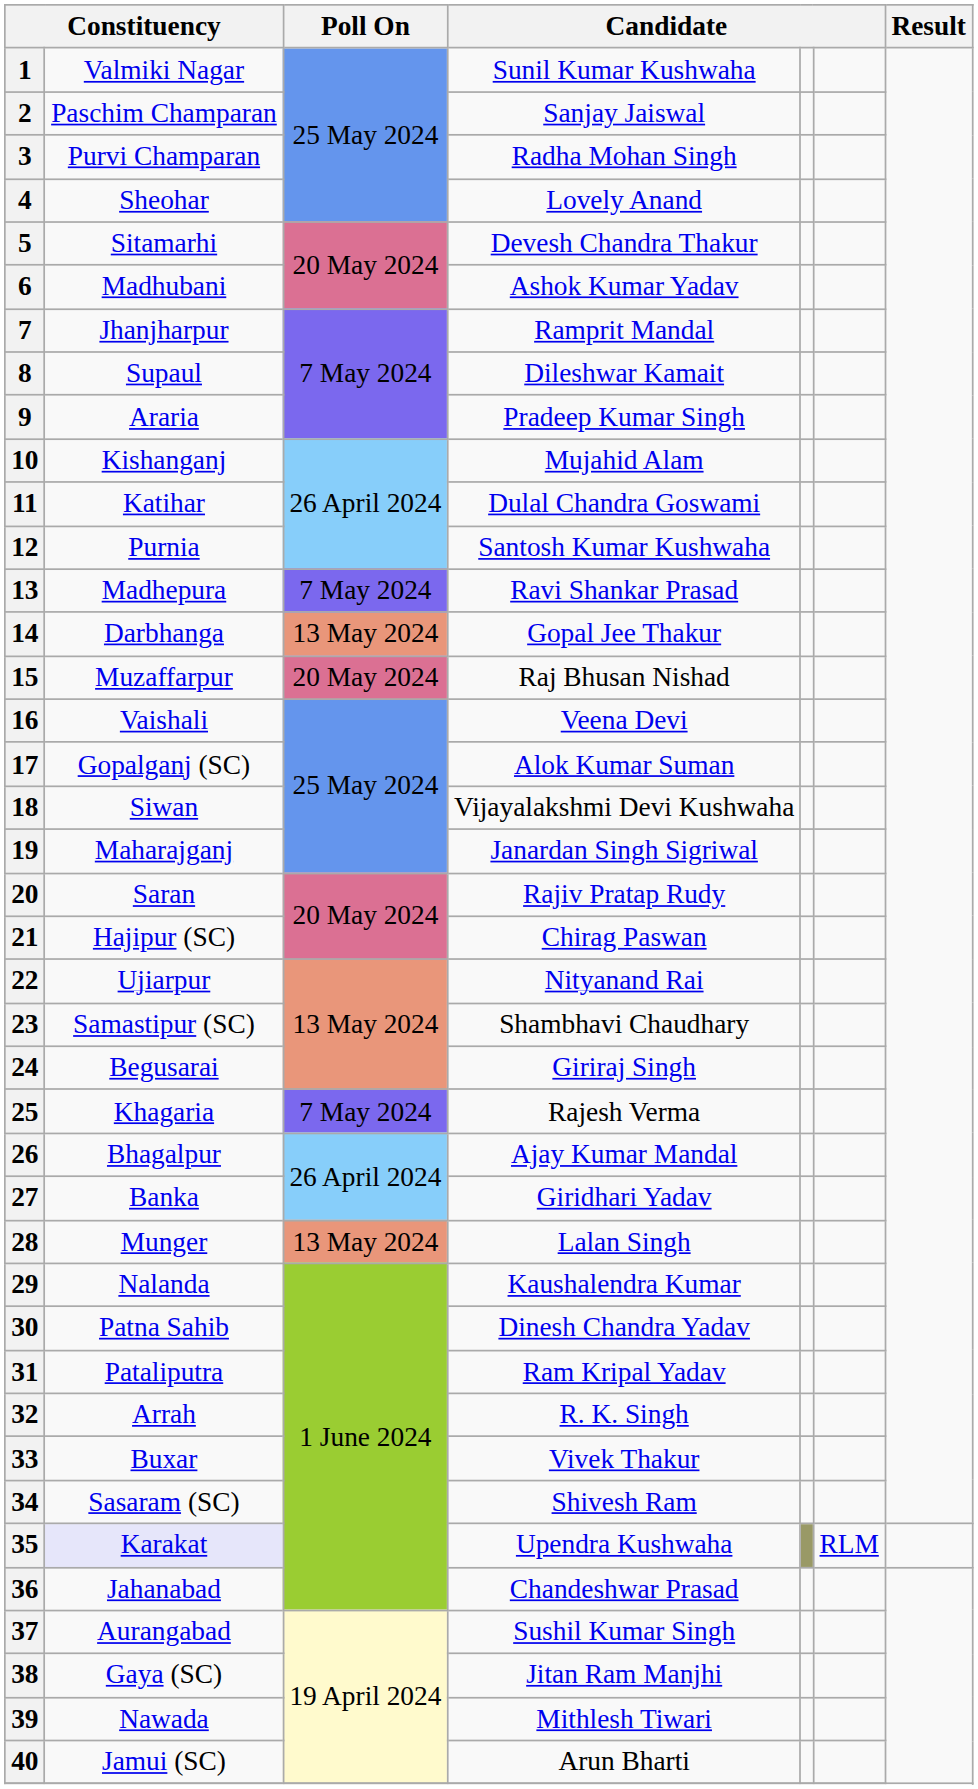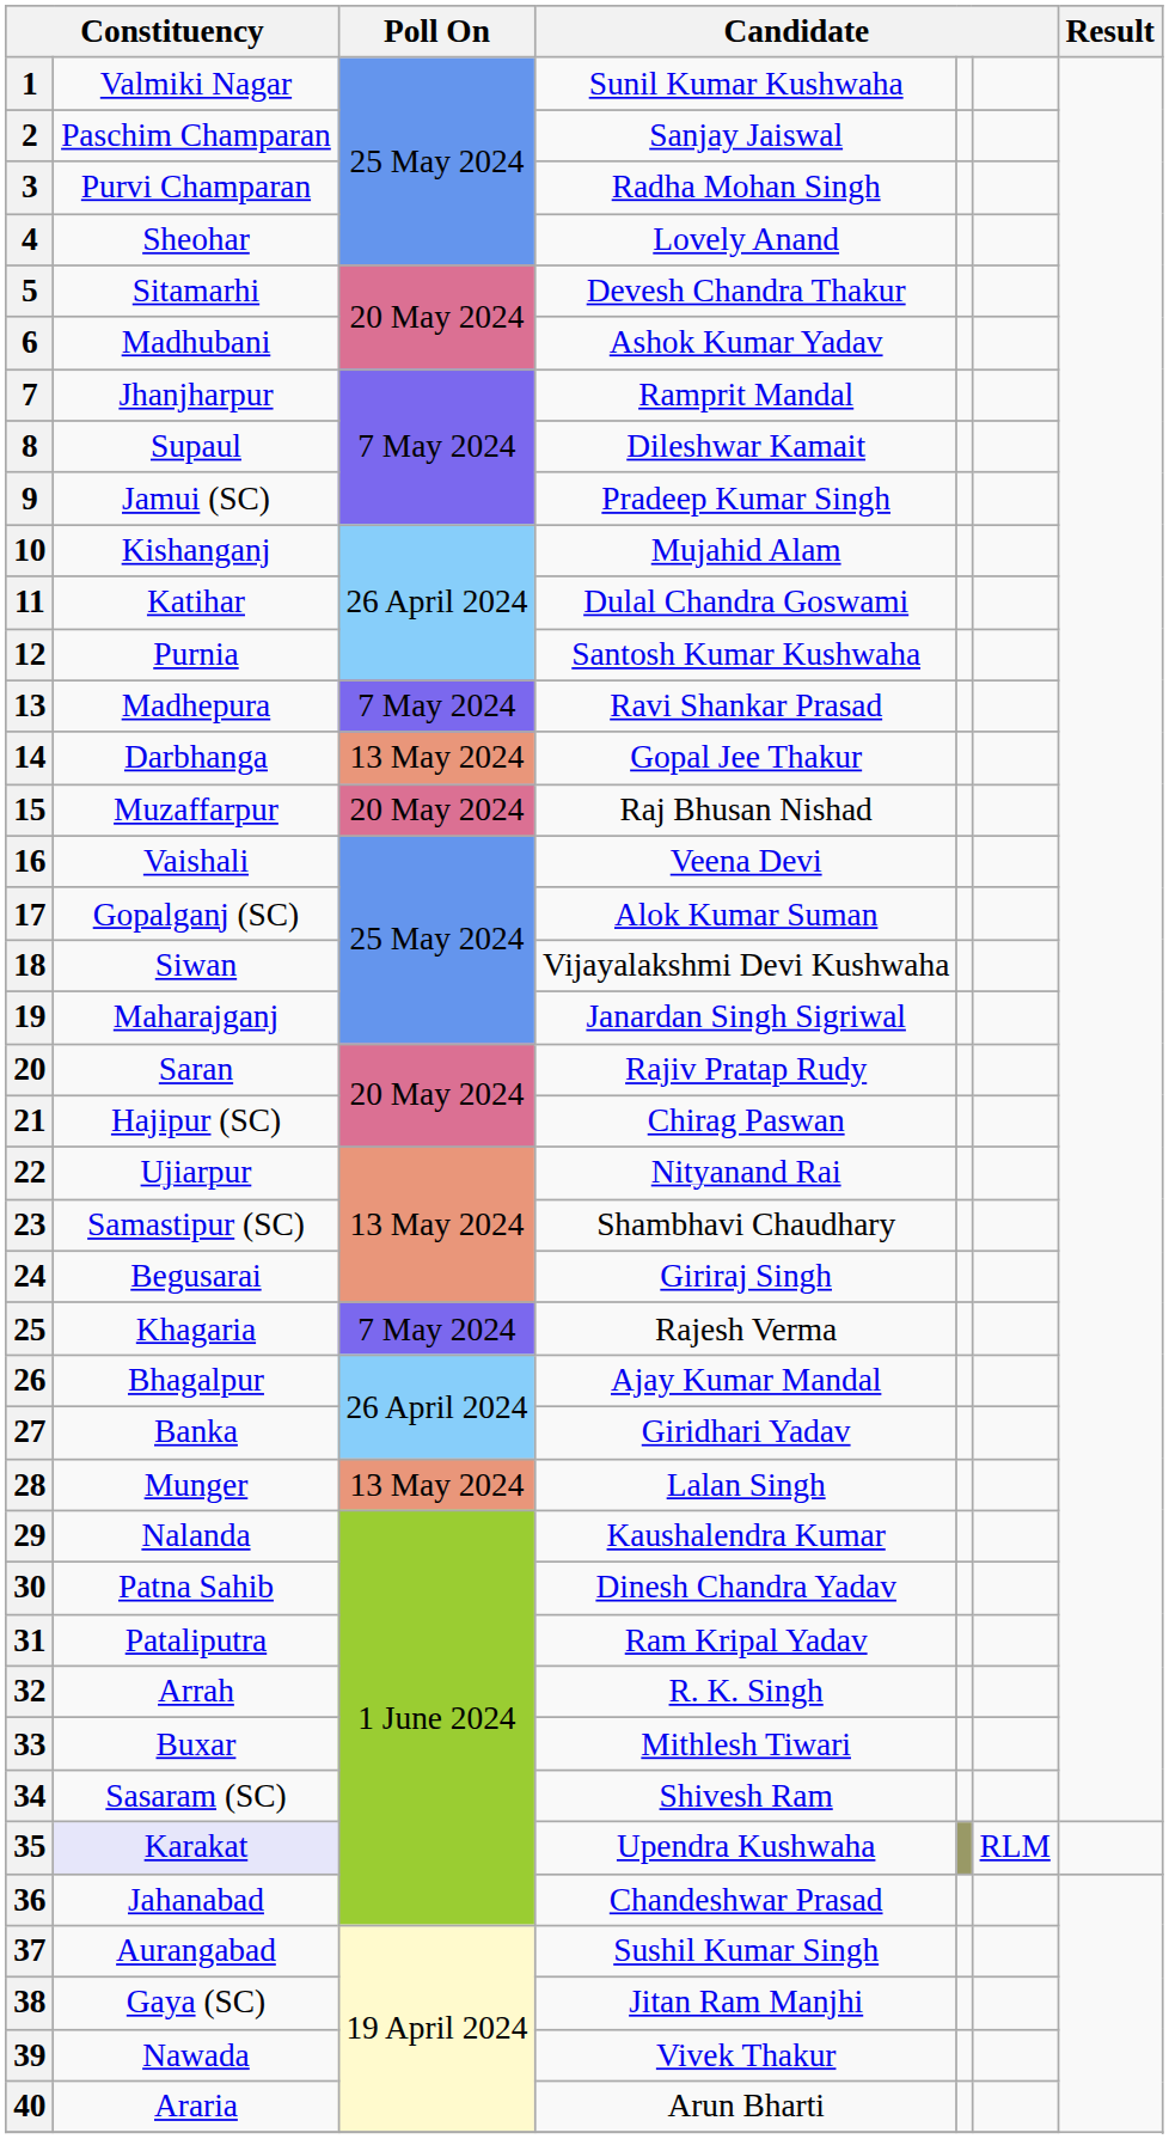 <table class="wikitable sortable" style="text-align:center;">
 <tr>
 <th colspan="2">Constituency</th>
 <th>Poll On</th>
 <th colspan="3">Candidate</th>
 <th>Result</th>
 </tr>
 <tr>
 <th>1</th>
 <td><a href='#'>Valmiki Nagar</a></td>
 <td rowspan="4" bgcolor=#6495ED>25 May 2024</td>
 <td><a href='#'>Sunil Kumar Kushwaha</a></td>
 <td></td>
 <td></td>
 </tr>
 <tr>
 <th>2</th>
 <td><a href='#'>Paschim Champaran</a></td>
 <td><a href='#'>Sanjay Jaiswal</a></td>
 <td></td>
 <td></td>
 </tr>
 <tr>
 <th>3</th>
 <td><a href='#'>Purvi Champaran</a></td>
 <td><a href='#'>Radha Mohan Singh</a></td>
 <td></td>
 <td></td>
 </tr>
 <tr>
 <th>4</th>
 <td><a href='#'>Sheohar</a></td>
 <td><a href='#'>Lovely Anand</a></td>
 <td></td>
 <td></td>
 </tr>
 <tr>
 <th>5</th>
 <td><a href='#'>Sitamarhi</a></td>
 <td rowspan="2" bgcolor=#DB7093>20 May 2024</td>
 <td><a href='#'>Devesh Chandra Thakur</a></td>
 <td></td>
 <td></td>
 </tr>
 <tr>
 <th>6</th>
 <td><a href='#'>Madhubani</a></td>
 <td><a href='#'>Ashok Kumar Yadav</a></td>
 <td></td>
 <td></td>
 </tr>
 <tr>
 <th>7</th>
 <td><a href='#'>Jhanjharpur</a></td>
 <td rowspan="3" bgcolor=#7B68EE>7 May 2024</td>
 <td><a href='#'>Ramprit Mandal</a></td>
 <td></td>
 <td></td>
 </tr>
 <tr>
 <th>8</th>
 <td><a href='#'>Supaul</a></td>
 <td><a href='#'>Dileshwar Kamait</a></td>
 <td></td>
 <td></td>
 </tr>
 <tr>
 <th>9</th>
-<td><a href='#'>Araria</a></td>
+<td><a href='#'>Jamui</a> (SC)</td>
 <td><a href='#'>Pradeep Kumar Singh</a></td>
 <td></td>
 <td></td>
 </tr>
 <tr>
 <th>10</th>
 <td><a href='#'>Kishanganj</a></td>
 <td rowspan="3" bgcolor=#87CEFA>26 April 2024</td>
 <td><a href='#'>Mujahid Alam</a></td>
 <td></td>
 <td></td>
 </tr>
 <tr>
 <th>11</th>
 <td><a href='#'>Katihar</a></td>
 <td><a href='#'>Dulal Chandra Goswami</a></td>
 <td></td>
 <td></td>
 </tr>
 <tr>
 <th>12</th>
 <td><a href='#'>Purnia</a></td>
 <td><a href='#'>Santosh Kumar Kushwaha</a></td>
 <td></td>
 <td></td>
 </tr>
 <tr>
 <th>13</th>
 <td><a href='#'>Madhepura</a></td>
 <td bgcolor=#7B68EE>7 May 2024</td>
 <td><a href='#'>Ravi Shankar Prasad</a></td>
 <td></td>
 <td></td>
 </tr>
 <tr>
 <th>14</th>
 <td><a href='#'>Darbhanga</a></td>
 <td bgcolor=#E9967A>13 May 2024</td>
 <td><a href='#'>Gopal Jee Thakur</a></td>
 <td></td>
 <td></td>
 </tr>
 <tr>
 <th>15</th>
 <td><a href='#'>Muzaffarpur</a></td>
 <td bgcolor=#DB7093>20 May 2024</td>
 <td>Raj Bhusan Nishad</td>
 <td></td>
 <td></td>
 </tr>
 <tr>
 <th>16</th>
 <td><a href='#'>Vaishali</a></td>
 <td rowspan="4" bgcolor=#6495ED>25 May 2024</td>
 <td><a href='#'>Veena Devi</a></td>
 <td></td>
 <td></td>
 </tr>
 <tr>
 <th>17</th>
 <td><a href='#'>Gopalganj</a> (SC)</td>
 <td><a href='#'>Alok Kumar Suman</a></td>
 <td></td>
 <td></td>
 </tr>
 <tr>
 <th>18</th>
 <td><a href='#'>Siwan</a></td>
 <td>Vijayalakshmi Devi Kushwaha</td>
 <td></td>
 <td></td>
 </tr>
 <tr>
 <th>19</th>
 <td><a href='#'>Maharajganj</a></td>
 <td><a href='#'>Janardan Singh Sigriwal</a></td>
 <td></td>
 <td></td>
 </tr>
 <tr>
 <th>20</th>
 <td><a href='#'>Saran</a></td>
 <td rowspan="2" bgcolor=#DB7093>20 May 2024</td>
 <td><a href='#'>Rajiv Pratap Rudy</a></td>
 <td></td>
 <td></td>
 </tr>
 <tr>
 <th>21</th>
 <td><a href='#'>Hajipur</a> (SC)</td>
 <td><a href='#'>Chirag Paswan</a></td>
 <td></td>
 <td></td>
 </tr>
 <tr>
 <th>22</th>
 <td><a href='#'>Ujiarpur</a></td>
 <td rowspan="3" bgcolor=#E9967A>13 May 2024</td>
 <td><a href='#'>Nityanand Rai</a></td>
 <td></td>
 <td></td>
 </tr>
 <tr>
 <th>23</th>
 <td><a href='#'>Samastipur</a> (SC)</td>
 <td>Shambhavi Chaudhary</td>
 <td></td>
 <td></td>
 </tr>
 <tr>
 <th>24</th>
 <td><a href='#'>Begusarai</a></td>
 <td><a href='#'>Giriraj Singh</a></td>
 <td></td>
 <td></td>
 </tr>
 <tr>
 <th>25</th>
 <td><a href='#'>Khagaria</a></td>
 <td bgcolor=#7B68EE>7 May 2024</td>
 <td>Rajesh Verma</td>
 <td></td>
 <td></td>
 </tr>
 <tr>
 <th>26</th>
 <td><a href='#'>Bhagalpur</a></td>
 <td rowspan="2" bgcolor=#87CEFA>26 April 2024</td>
 <td><a href='#'>Ajay Kumar Mandal</a></td>
 <td></td>
 <td></td>
 </tr>
 <tr>
 <th>27</th>
 <td><a href='#'>Banka</a></td>
 <td><a href='#'>Giridhari Yadav</a></td>
 <td></td>
 <td></td>
 </tr>
 <tr>
 <th>28</th>
 <td><a href='#'>Munger</a></td>
 <td bgcolor=#E9967A>13 May 2024</td>
 <td><a href='#'>Lalan Singh</a></td>
 <td></td>
 <td></td>
 </tr>
 <tr>
 <th>29</th>
 <td><a href='#'>Nalanda</a></td>
 <td rowspan="8" bgcolor=#9ACD32>1 June 2024</td>
 <td><a href='#'>Kaushalendra Kumar</a></td>
 <td></td>
 <td></td>
 </tr>
 <tr>
 <th>30</th>
 <td><a href='#'>Patna Sahib</a></td>
 <td><a href='#'>Dinesh Chandra Yadav</a></td>
 <td></td>
 <td></td>
 </tr>
 <tr>
 <th>31</th>
 <td><a href='#'>Pataliputra</a></td>
 <td><a href='#'>Ram Kripal Yadav</a></td>
 <td></td>
 <td></td>
 </tr>
 <tr>
 <th>32</th>
 <td><a href='#'>Arrah</a></td>
 <td><a href='#'>R. K. Singh</a></td>
 <td></td>
 <td></td>
 </tr>
 <tr>
 <th>33</th>
 <td><a href='#'>Buxar</a></td>
-<td><a href='#'>Vivek Thakur</a></td>
+<td><a href='#'>Mithlesh Tiwari</a></td>
 <td></td>
 <td></td>
 </tr>
 <tr>
 <th>34</th>
 <td><a href='#'>Sasaram</a> (SC)</td>
 <td><a href='#'>Shivesh Ram</a></td>
 <td></td>
 <td></td>
 </tr>
 <tr>
 <th>35</th>
 <td style="background: lavender;"><a href='#'>Karakat</a></td>
 <td><a href='#'>Upendra Kushwaha</a></td>
 <td bgcolor=#999966></td>
 <td><a href='#'>RLM</a></td>
 <td></td>
 </tr>
 <tr>
 <th>36</th>
 <td><a href='#'>Jahanabad</a></td>
 <td><a href='#'>Chandeshwar Prasad</a></td>
 <td></td>
 <td></td>
 </tr>
 <tr>
 <th>37</th>
 <td><a href='#'>Aurangabad</a></td>
 <td rowspan="4" bgcolor=#FFFACD>19 April 2024</td>
 <td><a href='#'>Sushil Kumar Singh</a></td>
 <td></td>
 <td></td>
 </tr>
 <tr>
 <th>38</th>
 <td><a href='#'>Gaya</a> (SC)</td>
 <td><a href='#'>Jitan Ram Manjhi</a></td>
 <td></td>
 <td></td>
 </tr>
 <tr>
 <th>39</th>
 <td><a href='#'>Nawada</a></td>
-<td><a href='#'>Mithlesh Tiwari</a></td>
+<td><a href='#'>Vivek Thakur</a></td>
 <td></td>
 <td></td>
 </tr>
 <tr>
 <th>40</th>
-<td><a href='#'>Jamui</a> (SC)</td>
+<td><a href='#'>Araria</a></td>
 <td>Arun Bharti</td>
 <td></td>
 <td></td>
 </tr>
 <tr>
 </tr>
 </table>
